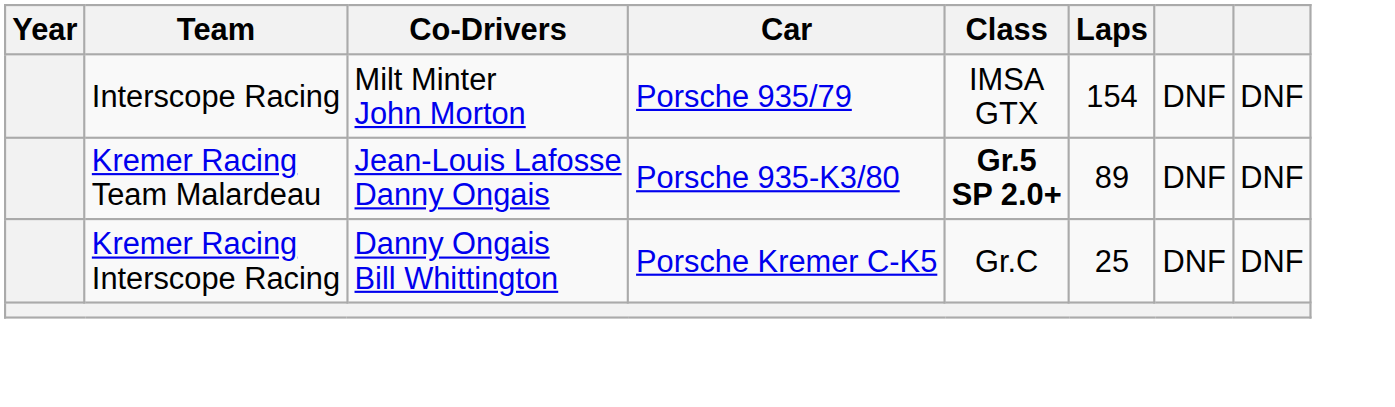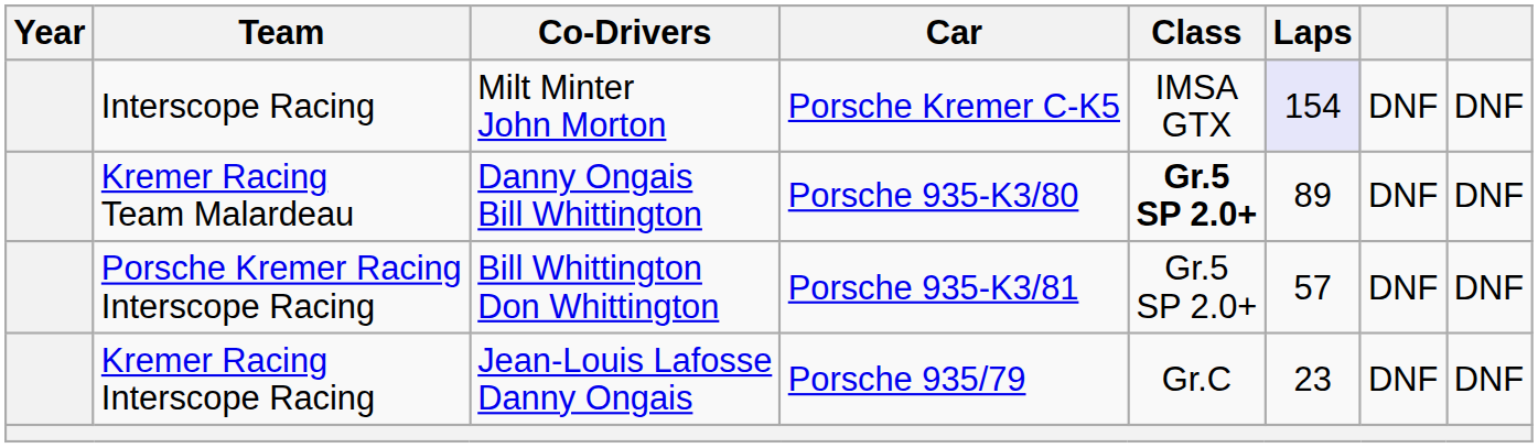 <table class="wikitable" style="text-align:center; font-size:90%">
 <tr>
 <th>Year</th>
 <th>Team</th>
 <th>Co-Drivers</th>
 <th>Car</th>
 <th>Class</th>
 <th>Laps</th>
 <th></th>
 <th></th>
 </tr>
 <tr>
 <th></th>
 <td align="left"> Interscope Racing</td>
 <td align="left"> Milt Minter<br> <a href='#'>John Morton</a></td>
-<td align="left"><a href='#'>Porsche 935/79</a></td>
+<td align="left"><a href='#'>Porsche Kremer C-K5</a></td>
 <td>IMSA<br>GTX</td>
-<td>154</td>
+<td style="background: lavender;">154</td>
 <td>DNF</td>
 <td>DNF</td>
 </tr>
 <tr>
 <th></th>
 <td align="left"> <a href='#'>Kremer Racing</a><br> Team Malardeau</td>
-<td align="left"> <a href='#'>Jean-Louis Lafosse</a><br> <a href='#'>Danny Ongais</a></td>
+<td align="left"> <a href='#'>Danny Ongais</a><br> <a href='#'>Bill Whittington</a></td>
 <td align="left"><a href='#'>Porsche 935-K3/80</a></td>
 <td><strong>Gr.5<br>SP 2.0+</strong></td>
 <td>89</td>
 <td>DNF</td>
 <td>DNF</td>
 </tr>
 <tr>
 <th></th>
+<td align="left"> <a href='#'>Porsche Kremer Racing</a><br> Interscope Racing</td>
+<td align="left"> <a href='#'>Bill Whittington</a><br> <a href='#'>Don Whittington</a></td>
+<td align="left"><a href='#'>Porsche 935-K3/81</a></td>
+<td>Gr.5<br>SP 2.0+</td>
+<td>57</td>
+<td>DNF</td>
+<td>DNF</td>
+</tr>
+<tr>
+<th></th>
 <td align="left"> <a href='#'>Kremer Racing</a><br> Interscope Racing</td>
-<td align="left"> <a href='#'>Danny Ongais</a><br> <a href='#'>Bill Whittington</a></td>
-<td align="left"><a href='#'>Porsche Kremer C-K5</a></td>
+<td align="left"> <a href='#'>Jean-Louis Lafosse</a><br> <a href='#'>Danny Ongais</a></td>
+<td align="left"><a href='#'>Porsche 935/79</a></td>
 <td>Gr.C</td>
-<td>25</td>
+<td>23</td>
 <td>DNF</td>
 <td>DNF</td>
 </tr>
 <tr>
 <th colspan="8"></th>
 </tr>
 </table>
